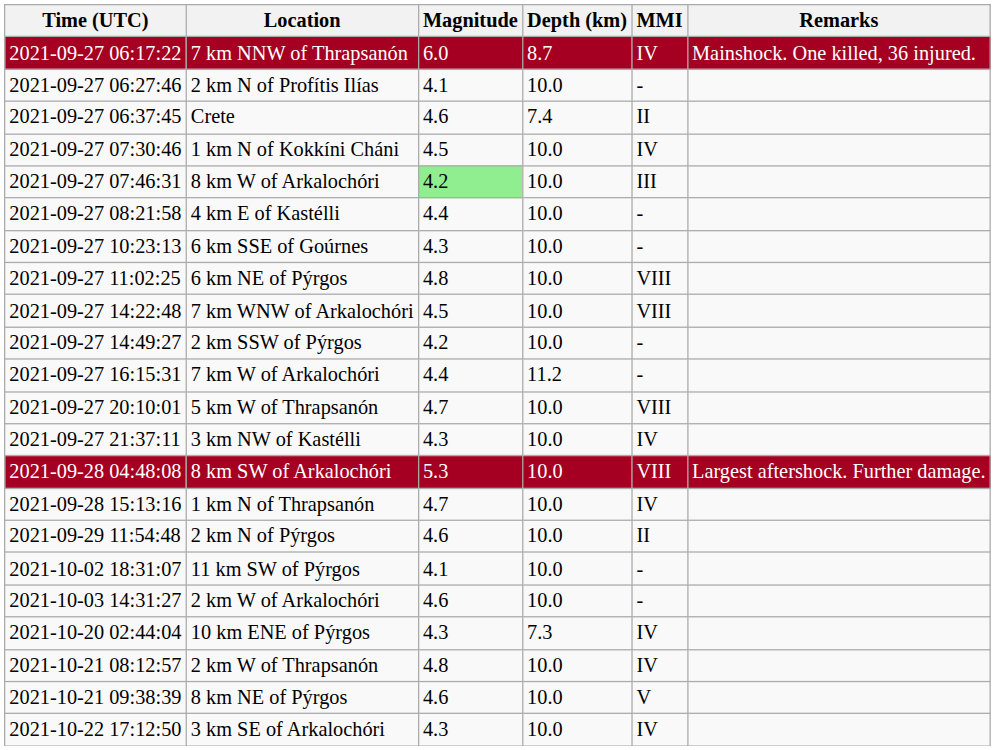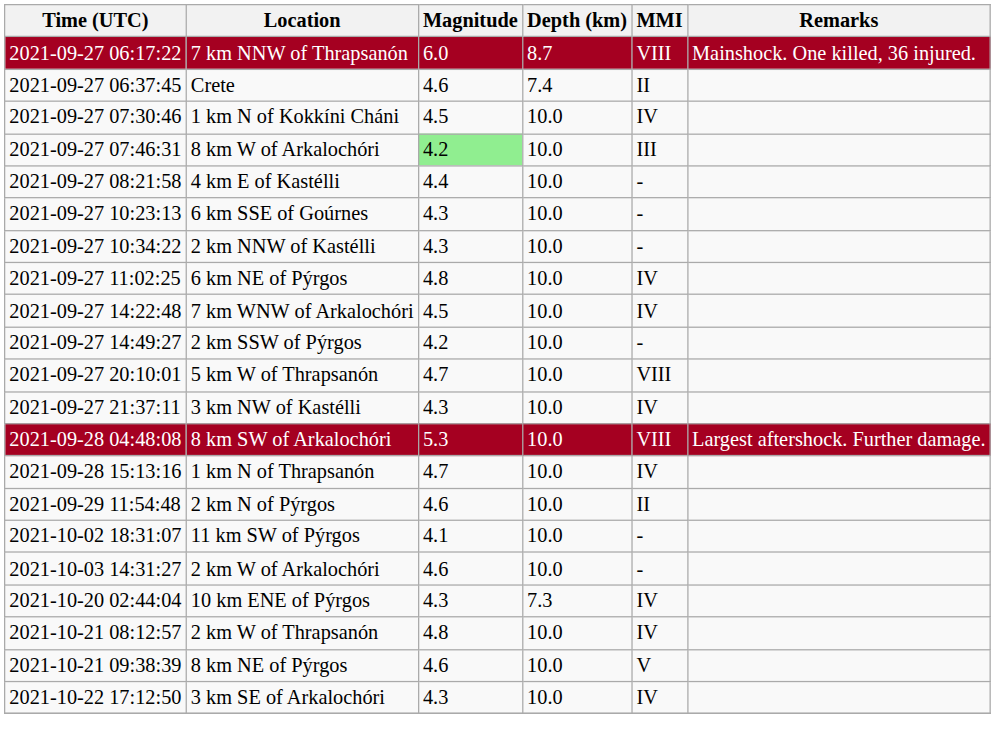 <table class="wikitable style="font-size:90%; line-height:1.3em">
 <tr>
 <th>Time (UTC)</th>
 <th>Location</th>
 <th>Magnitude</th>
 <th>Depth (km)</th>
 <th>MMI</th>
 <th>Remarks</th>
 </tr>
 <tr style="background:#a50021; color:#fff">
 <td>2021-09-27 06:17:22</td>
 <td>7 km NNW of Thrapsanón</td>
 <td>6.0</td>
 <td>8.7</td>
-<td>IV</td>
+<td>VIII</td>
 <td>Mainshock. One killed, 36 injured.</td>
-</tr>
-<tr>
-<td>2021-09-27 06:27:46</td>
-<td>2 km N of Profítis Ilías</td>
-<td>4.1</td>
-<td>10.0</td>
-<td>-</td>
-<td></td>
 </tr>
 <tr>
 <td>2021-09-27 06:37:45</td>
 <td>Crete</td>
 <td>4.6</td>
 <td>7.4</td>
 <td>II</td>
 <td></td>
 </tr>
 <tr>
 <td>2021-09-27 07:30:46</td>
 <td>1 km N of Kokkíni Cháni</td>
 <td>4.5</td>
 <td>10.0</td>
 <td>IV</td>
 <td></td>
 </tr>
 <tr>
 <td>2021-09-27 07:46:31</td>
 <td>8 km W of Arkalochóri</td>
 <td style="background: lightgreen;">4.2</td>
 <td>10.0</td>
 <td>III</td>
 <td></td>
 </tr>
 <tr>
 <td>2021-09-27 08:21:58</td>
 <td>4 km E of Kastélli</td>
 <td>4.4</td>
 <td>10.0</td>
 <td>-</td>
 <td></td>
 </tr>
 <tr>
 <td>2021-09-27 10:23:13</td>
 <td>6 km SSE of Goúrnes</td>
 <td>4.3</td>
 <td>10.0</td>
 <td>-</td>
 <td></td>
 </tr>
 <tr>
+<td>2021-09-27 10:34:22</td>
+<td>2 km NNW of Kastélli</td>
+<td>4.3</td>
+<td>10.0</td>
+<td>-</td>
+<td></td>
+</tr>
+<tr>
 <td>2021-09-27 11:02:25</td>
 <td>6 km NE of Pýrgos</td>
 <td>4.8</td>
 <td>10.0</td>
-<td>VIII</td>
+<td>IV</td>
 <td></td>
 </tr>
 <tr>
 <td>2021-09-27 14:22:48</td>
 <td>7 km WNW of Arkalochóri</td>
 <td>4.5</td>
 <td>10.0</td>
-<td>VIII</td>
+<td>IV</td>
 <td></td>
 </tr>
 <tr>
 <td>2021-09-27 14:49:27</td>
 <td>2 km SSW of Pýrgos</td>
 <td>4.2</td>
 <td>10.0</td>
-<td>-</td>
-<td></td>
-</tr>
-<tr>
-<td>2021-09-27 16:15:31</td>
-<td>7 km W of Arkalochóri</td>
-<td>4.4</td>
-<td>11.2</td>
 <td>-</td>
 <td></td>
 </tr>
 <tr>
 <td>2021-09-27 20:10:01</td>
 <td>5 km W of Thrapsanón</td>
 <td>4.7</td>
 <td>10.0</td>
 <td>VIII</td>
 <td></td>
 </tr>
 <tr>
 <td>2021-09-27 21:37:11</td>
 <td>3 km NW of Kastélli</td>
 <td>4.3</td>
 <td>10.0</td>
 <td>IV</td>
 <td></td>
 </tr>
 <tr style="background:#a50021; color:#fff">
 <td>2021-09-28 04:48:08</td>
 <td>8 km SW of Arkalochóri</td>
 <td>5.3</td>
 <td>10.0</td>
 <td>VIII</td>
 <td>Largest aftershock. Further damage.</td>
 </tr>
 <tr>
 <td>2021-09-28 15:13:16</td>
 <td>1 km N of Thrapsanón</td>
 <td>4.7</td>
 <td>10.0</td>
 <td>IV</td>
 <td></td>
 </tr>
 <tr>
 <td>2021-09-29 11:54:48</td>
 <td>2 km N of Pýrgos</td>
 <td>4.6</td>
 <td>10.0</td>
 <td>II</td>
 <td></td>
 </tr>
 <tr>
 <td>2021-10-02 18:31:07</td>
 <td>11 km SW of Pýrgos</td>
 <td>4.1</td>
 <td>10.0</td>
 <td>-</td>
 <td></td>
 </tr>
 <tr>
 <td>2021-10-03 14:31:27</td>
 <td>2 km W of Arkalochóri</td>
 <td>4.6</td>
 <td>10.0</td>
 <td>-</td>
 <td></td>
 </tr>
 <tr>
 <td>2021-10-20 02:44:04</td>
 <td>10 km ENE of Pýrgos</td>
 <td>4.3</td>
 <td>7.3</td>
 <td>IV</td>
 <td></td>
 </tr>
 <tr>
 <td>2021-10-21 08:12:57</td>
 <td>2 km W of Thrapsanón</td>
 <td>4.8</td>
 <td>10.0</td>
 <td>IV</td>
 <td></td>
 </tr>
 <tr>
 <td>2021-10-21 09:38:39</td>
 <td>8 km NE of Pýrgos</td>
 <td>4.6</td>
 <td>10.0</td>
 <td>V</td>
 <td></td>
 </tr>
 <tr>
 <td>2021-10-22 17:12:50</td>
 <td>3 km SE of Arkalochóri</td>
 <td>4.3</td>
 <td>10.0</td>
 <td>IV</td>
 <td></td>
 </tr>
 <tr>
 </tr>
 </table>
